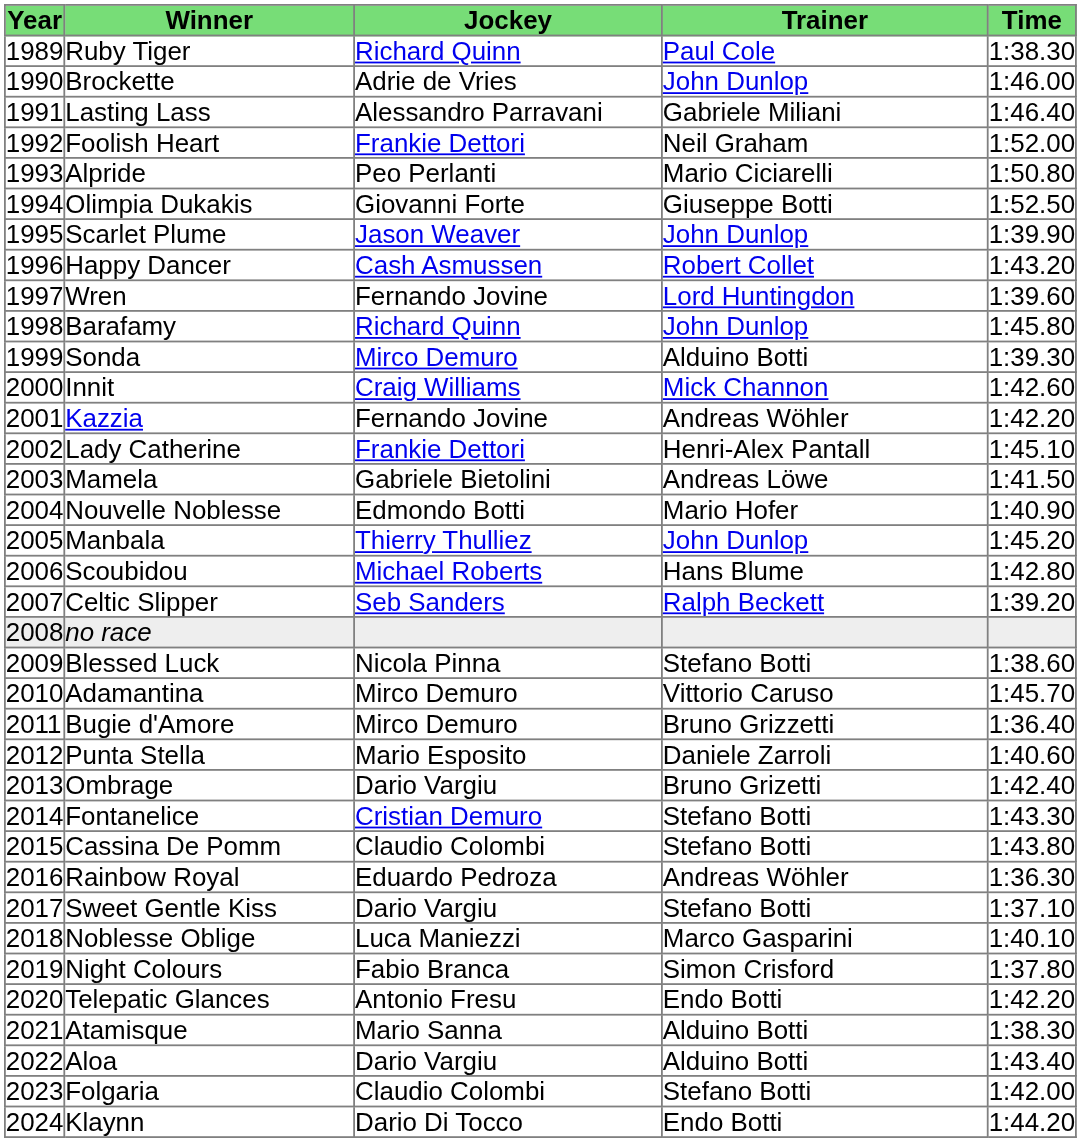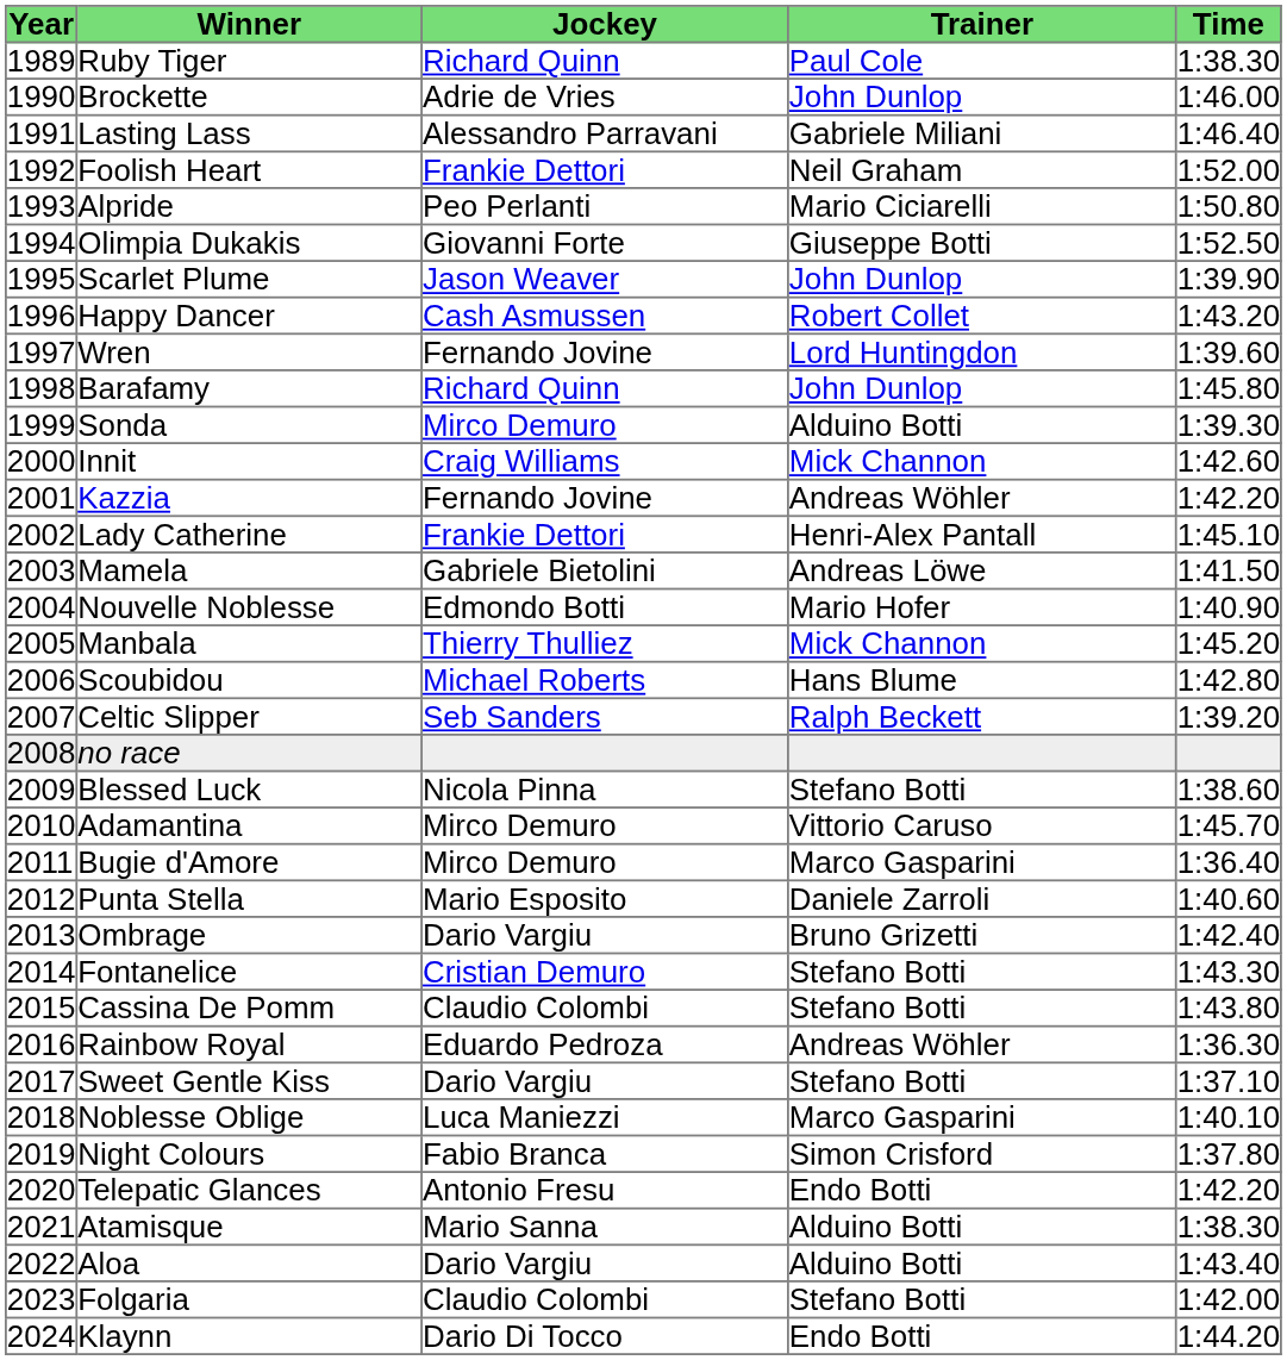 <table class = "sortable" | border="1" cellpadding="0" style="border-collapse: collapse; font-size:90%">
 <tr bgcolor="#77dd77" align="center">
 <th>Year</th>
 <th>Winner</th>
 <th>Jockey</th>
 <th>Trainer</th>
 <th>Time</th>
 </tr>
 <tr>
 <td>1989</td>
 <td width=160px>Ruby Tiger</td>
 <td width=170px><a href='#'>Richard Quinn</a></td>
 <td width=180px><a href='#'>Paul Cole</a></td>
 <td>1:38.30</td>
 </tr>
 <tr>
 <td>1990</td>
 <td>Brockette</td>
 <td>Adrie de Vries</td>
 <td><a href='#'>John Dunlop</a></td>
 <td>1:46.00</td>
 </tr>
 <tr>
 <td>1991</td>
 <td>Lasting Lass</td>
 <td>Alessandro Parravani</td>
 <td>Gabriele Miliani</td>
 <td>1:46.40</td>
 </tr>
 <tr>
 <td>1992</td>
 <td>Foolish Heart</td>
 <td><a href='#'>Frankie Dettori</a></td>
 <td>Neil Graham</td>
 <td>1:52.00</td>
 </tr>
 <tr>
 <td>1993</td>
 <td>Alpride</td>
 <td>Peo Perlanti</td>
 <td>Mario Ciciarelli</td>
 <td>1:50.80</td>
 </tr>
 <tr>
 <td>1994</td>
 <td>Olimpia Dukakis</td>
 <td>Giovanni Forte</td>
 <td>Giuseppe Botti</td>
 <td>1:52.50</td>
 </tr>
 <tr>
 <td>1995</td>
 <td>Scarlet Plume</td>
 <td><a href='#'>Jason Weaver</a></td>
 <td><a href='#'>John Dunlop</a></td>
 <td>1:39.90</td>
 </tr>
 <tr>
 <td>1996</td>
 <td>Happy Dancer</td>
 <td><a href='#'>Cash Asmussen</a></td>
 <td><a href='#'>Robert Collet</a></td>
 <td>1:43.20</td>
 </tr>
 <tr>
 <td>1997</td>
 <td>Wren</td>
 <td>Fernando Jovine</td>
 <td><a href='#'>Lord Huntingdon</a></td>
 <td>1:39.60</td>
 </tr>
 <tr>
 <td>1998</td>
 <td>Barafamy</td>
 <td><a href='#'>Richard Quinn</a></td>
 <td><a href='#'>John Dunlop</a></td>
 <td>1:45.80</td>
 </tr>
 <tr>
 <td>1999</td>
 <td>Sonda</td>
 <td><a href='#'>Mirco Demuro</a></td>
 <td>Alduino Botti</td>
 <td>1:39.30</td>
 </tr>
 <tr>
 <td>2000</td>
 <td>Innit</td>
 <td><a href='#'>Craig Williams</a></td>
 <td><a href='#'>Mick Channon</a></td>
 <td>1:42.60</td>
 </tr>
 <tr>
 <td>2001</td>
 <td><a href='#'>Kazzia</a></td>
 <td>Fernando Jovine</td>
 <td>Andreas Wöhler</td>
 <td>1:42.20</td>
 </tr>
 <tr>
 <td>2002</td>
 <td>Lady Catherine</td>
 <td><a href='#'>Frankie Dettori</a></td>
 <td>Henri-Alex Pantall</td>
 <td>1:45.10</td>
 </tr>
 <tr>
 <td>2003</td>
 <td>Mamela</td>
 <td>Gabriele Bietolini</td>
 <td>Andreas Löwe</td>
 <td>1:41.50</td>
 </tr>
 <tr>
 <td>2004</td>
 <td>Nouvelle Noblesse</td>
 <td>Edmondo Botti</td>
 <td>Mario Hofer</td>
 <td>1:40.90</td>
 </tr>
 <tr>
 <td>2005</td>
 <td>Manbala</td>
 <td><a href='#'>Thierry Thulliez</a></td>
-<td><a href='#'>John Dunlop</a></td>
+<td><a href='#'>Mick Channon</a></td>
 <td>1:45.20</td>
 </tr>
 <tr>
 <td>2006</td>
 <td>Scoubidou</td>
 <td><a href='#'>Michael Roberts</a></td>
 <td>Hans Blume</td>
 <td>1:42.80</td>
 </tr>
 <tr>
 <td>2007</td>
 <td>Celtic Slipper</td>
 <td><a href='#'>Seb Sanders</a></td>
 <td><a href='#'>Ralph Beckett</a></td>
 <td>1:39.20</td>
 </tr>
 <tr bgcolor="#eeeeee">
 <td>2008</td>
 <td><em>no race</em> </td>
 <td></td>
 <td></td>
 <td></td>
 </tr>
 <tr>
 <td>2009</td>
 <td>Blessed Luck</td>
 <td>Nicola Pinna</td>
 <td>Stefano Botti</td>
 <td>1:38.60</td>
 </tr>
 <tr>
 <td>2010</td>
 <td>Adamantina</td>
 <td>Mirco Demuro</td>
 <td>Vittorio Caruso</td>
 <td>1:45.70</td>
 </tr>
 <tr>
 <td>2011</td>
 <td>Bugie d'Amore</td>
 <td>Mirco Demuro</td>
-<td>Bruno Grizzetti</td>
+<td>Marco Gasparini</td>
 <td>1:36.40</td>
 </tr>
 <tr>
 <td>2012</td>
 <td>Punta Stella</td>
 <td>Mario Esposito</td>
 <td>Daniele Zarroli</td>
 <td>1:40.60</td>
 </tr>
 <tr>
 <td>2013</td>
 <td>Ombrage</td>
 <td>Dario Vargiu</td>
 <td>Bruno Grizetti</td>
 <td>1:42.40</td>
 </tr>
 <tr>
 <td>2014</td>
 <td>Fontanelice</td>
 <td><a href='#'>Cristian Demuro</a></td>
 <td>Stefano Botti</td>
 <td>1:43.30</td>
 </tr>
 <tr>
 <td>2015</td>
 <td>Cassina De Pomm</td>
 <td>Claudio Colombi</td>
 <td>Stefano Botti</td>
 <td>1:43.80</td>
 </tr>
 <tr>
 <td>2016</td>
 <td>Rainbow Royal</td>
 <td>Eduardo Pedroza</td>
 <td>Andreas Wöhler</td>
 <td>1:36.30</td>
 </tr>
 <tr>
 <td>2017</td>
 <td>Sweet Gentle Kiss</td>
 <td>Dario Vargiu</td>
 <td>Stefano Botti</td>
 <td>1:37.10</td>
 </tr>
 <tr>
 <td>2018</td>
 <td>Noblesse Oblige</td>
 <td>Luca Maniezzi</td>
 <td>Marco Gasparini</td>
 <td>1:40.10</td>
 </tr>
 <tr>
 <td>2019</td>
 <td>Night Colours</td>
 <td>Fabio Branca</td>
 <td>Simon Crisford</td>
 <td>1:37.80</td>
 </tr>
 <tr>
 <td>2020</td>
 <td>Telepatic Glances</td>
 <td>Antonio Fresu</td>
 <td>Endo Botti</td>
 <td>1:42.20</td>
 </tr>
 <tr>
 <td>2021</td>
 <td>Atamisque</td>
 <td>Mario Sanna</td>
 <td>Alduino Botti</td>
 <td>1:38.30</td>
 </tr>
 <tr>
 <td>2022</td>
 <td>Aloa</td>
 <td>Dario Vargiu</td>
 <td>Alduino Botti</td>
 <td>1:43.40</td>
 </tr>
 <tr>
 <td>2023</td>
 <td>Folgaria</td>
 <td>Claudio Colombi</td>
 <td>Stefano Botti</td>
 <td>1:42.00</td>
 </tr>
 <tr>
 <td>2024</td>
 <td>Klaynn</td>
 <td>Dario Di Tocco</td>
 <td>Endo Botti</td>
 <td>1:44.20</td>
 </tr>
 </table>
